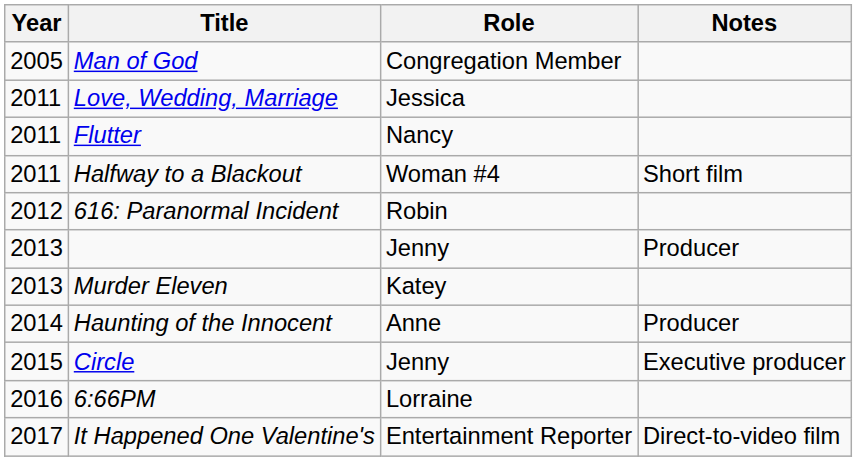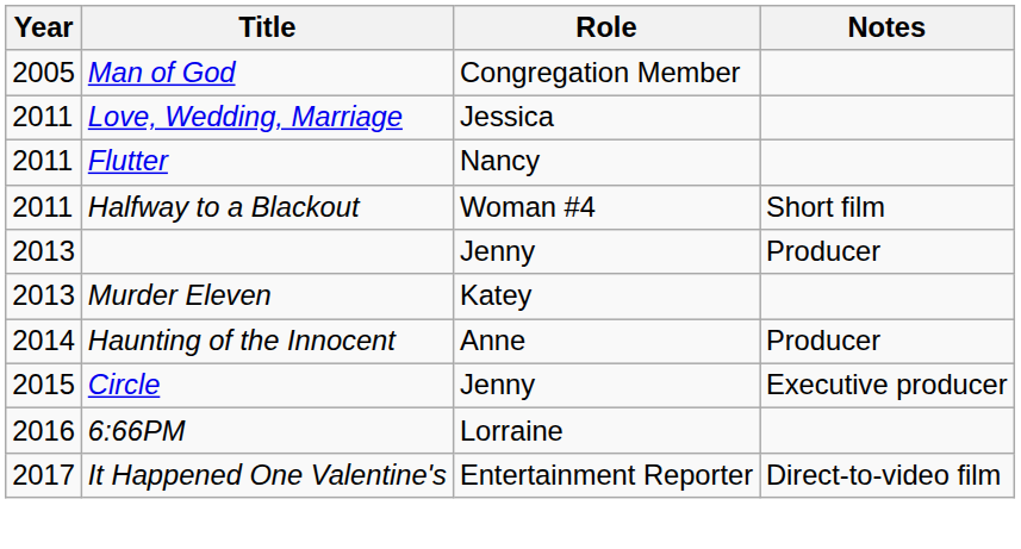 <table class="wikitable sortable">
 <tr>
 <th>Year</th>
 <th>Title</th>
 <th>Role</th>
 <th class="unsortable">Notes</th>
 </tr>
 <tr>
 <td>2005</td>
 <td><em><a href='#'>Man of God</a></em></td>
 <td>Congregation Member</td>
 <td></td>
 </tr>
 <tr>
 <td>2011</td>
 <td><em><a href='#'>Love, Wedding, Marriage</a></em></td>
 <td>Jessica</td>
 <td></td>
 </tr>
 <tr>
 <td>2011</td>
 <td><em><a href='#'>Flutter</a></em></td>
 <td>Nancy</td>
 <td></td>
 </tr>
 <tr>
 <td>2011</td>
 <td><em>Halfway to a Blackout</em></td>
 <td>Woman #4</td>
 <td>Short film</td>
-</tr>
-<tr>
-<td>2012</td>
-<td><em>616: Paranormal Incident</em></td>
-<td>Robin</td>
-<td></td>
 </tr>
 <tr>
 <td>2013</td>
 <td><em></em></td>
 <td>Jenny</td>
 <td>Producer</td>
 </tr>
 <tr>
 <td>2013</td>
 <td><em>Murder Eleven</em></td>
 <td>Katey</td>
 <td></td>
 </tr>
 <tr>
 <td>2014</td>
 <td><em>Haunting of the Innocent</em></td>
 <td>Anne</td>
 <td>Producer</td>
 </tr>
 <tr>
 <td>2015</td>
 <td><em><a href='#'>Circle</a></em></td>
 <td>Jenny</td>
 <td>Executive producer</td>
 </tr>
 <tr>
 <td>2016</td>
 <td><em>6:66PM</em></td>
 <td>Lorraine</td>
 <td></td>
 </tr>
 <tr>
 <td>2017</td>
 <td><em>It Happened One Valentine's</em></td>
 <td>Entertainment Reporter</td>
 <td>Direct-to-video film</td>
 </tr>
 </table>
